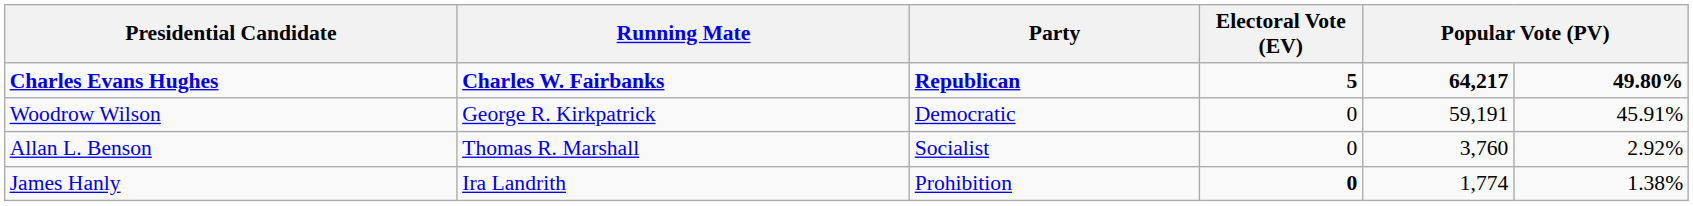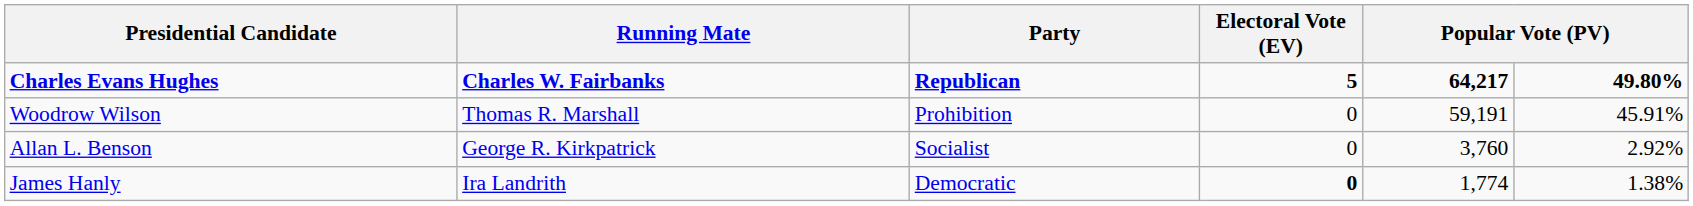 <table class="wikitable">
 <tr>
 <th width="25%">Presidential Candidate</th>
 <th width="25%"><a href='#'>Running Mate</a></th>
 <th width="16%">Party</th>
 <th width="9%">Electoral Vote (EV)</th>
 <th colspan="2" width="18%">Popular Vote (PV)</th>
 </tr>
 <tr>
 <td><strong><a href='#'>Charles Evans Hughes</a></strong></td>
 <td><strong><a href='#'>Charles W. Fairbanks</a></strong></td>
 <td><strong><a href='#'>Republican</a></strong></td>
 <td align="right"><strong>5</strong></td>
 <td align="right"><strong>64,217</strong></td>
 <td align="right"><strong>49.80%</strong></td>
 </tr>
 <tr>
 <td><a href='#'>Woodrow Wilson</a></td>
-<td><a href='#'>George R. Kirkpatrick</a></td>
-<td><a href='#'>Democratic</a></td>
+<td><a href='#'>Thomas R. Marshall</a></td>
+<td><a href='#'>Prohibition</a></td>
 <td align="right">0</td>
 <td align="right">59,191</td>
 <td align="right">45.91%</td>
 </tr>
 <tr>
 <td><a href='#'>Allan L. Benson</a></td>
-<td><a href='#'>Thomas R. Marshall</a></td>
+<td><a href='#'>George R. Kirkpatrick</a></td>
 <td><a href='#'>Socialist</a></td>
 <td align="right">0</td>
 <td align="right">3,760</td>
 <td align="right">2.92%</td>
 </tr>
 <tr>
 <td><a href='#'>James Hanly</a></td>
 <td><a href='#'>Ira Landrith</a></td>
-<td><a href='#'>Prohibition</a></td>
+<td><a href='#'>Democratic</a></td>
 <td align="right"><strong>0</strong></td>
 <td align="right">1,774</td>
 <td align="right">1.38%</td>
 </tr>
 </table>
